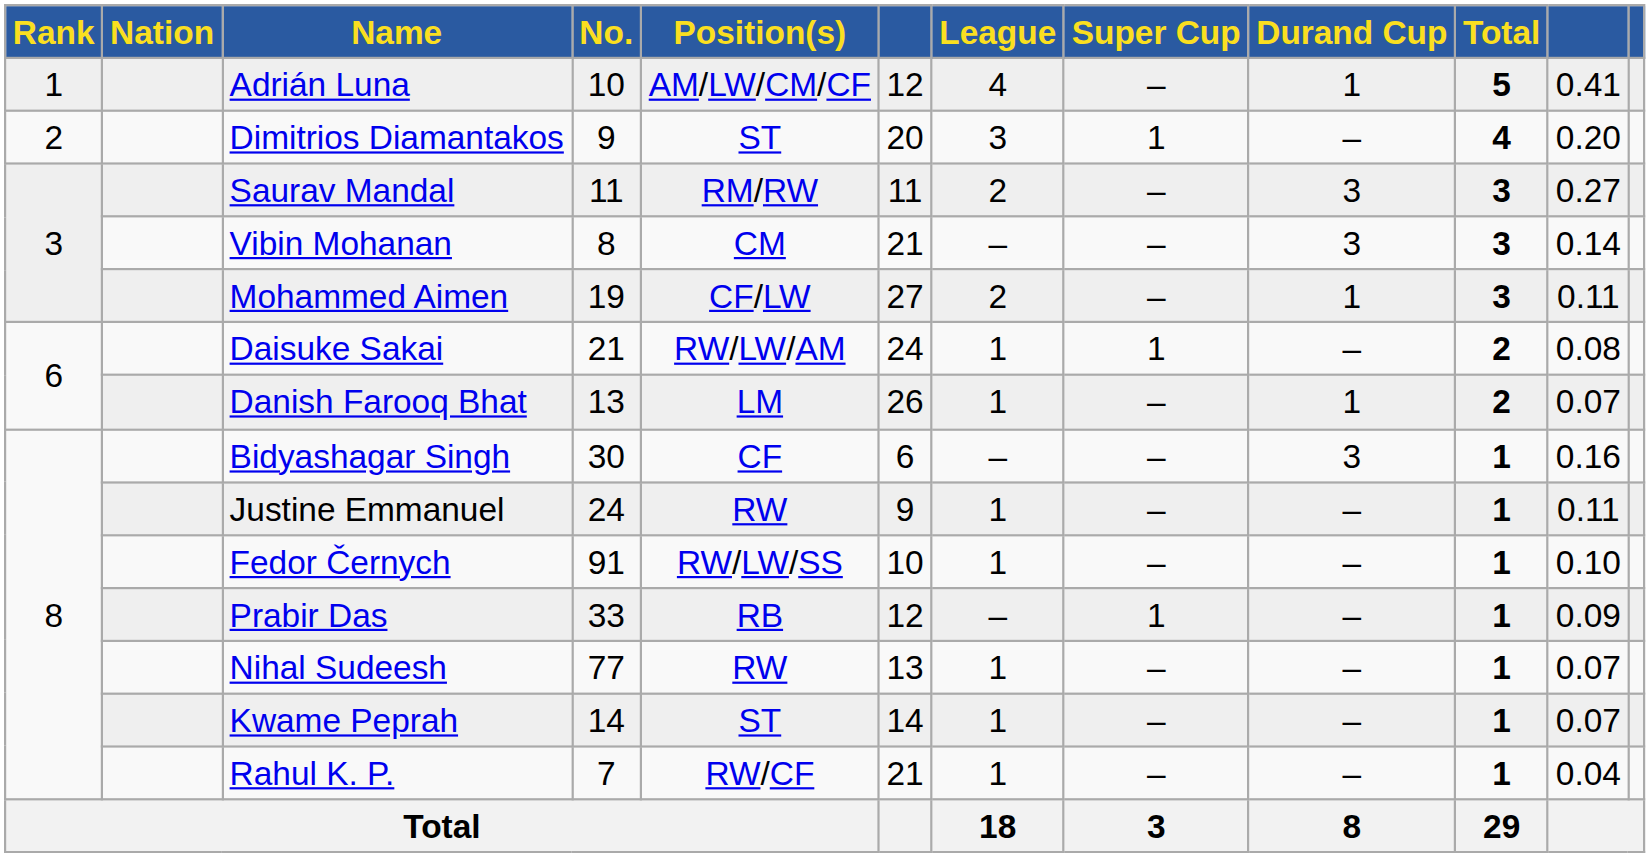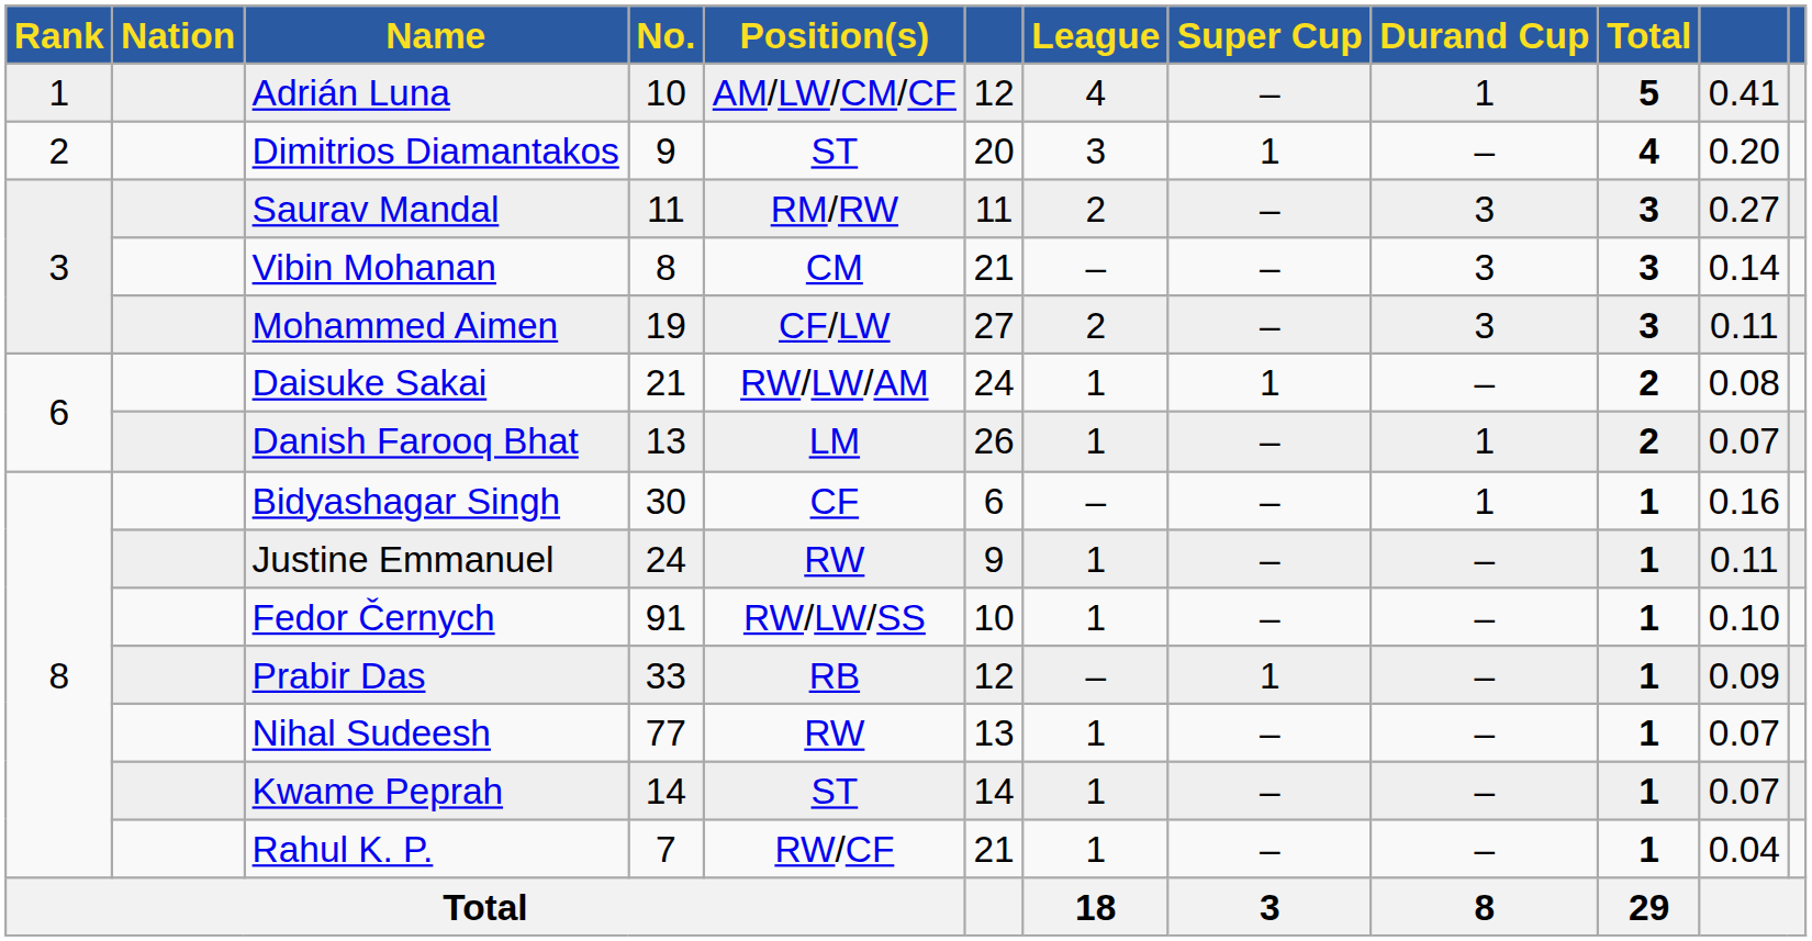 <table class="wikitable sortable" style="font-size: 95%; text-align: center;">
 <tr>
 <th style="background:#2A5AA1; color:#FADF20; text-align:center;">Rank</th>
 <th style="background:#2A5AA1; color:#FADF20; text-align:center;">Nation</th>
 <th style="background:#2A5AA1; color:#FADF20; text-align:center;">Name</th>
 <th style="background:#2A5AA1; color:#FADF20; text-align:center;">No.</th>
 <th style="background:#2A5AA1; color:#FADF20; text-align:center;">Position(s)</th>
 <th style="background:#2A5AA1; color:#FADF20; text-align:center;"></th>
 <th style="background:#2A5AA1; color:#FADF20; text-align:center;">League</th>
 <th style="background:#2A5AA1; color:#FADF20; text-align:center;">Super Cup</th>
 <th style="background:#2A5AA1; color:#FADF20; text-align:center;">Durand Cup</th>
 <th style="background:#2A5AA1; color:#FADF20; text-align:center;">Total</th>
 <th style="background:#2A5AA1; color:#FADF20; text-align:center;"></th>
 <th style="background:#2A5AA1; color:#FADF20; text-align:center;"></th>
 </tr>
 <tr bgcolor="#EFEFEF">
 <td rowspan="1">1</td>
 <td></td>
 <td style="text-align:left;"><a href='#'>Adrián Luna</a></td>
 <td>10</td>
 <td><a href='#'>AM</a>/<a href='#'>LW</a>/<a href='#'>CM</a>/<a href='#'>CF</a></td>
 <td>12</td>
 <td>4</td>
 <td>–</td>
 <td>1</td>
 <td><strong>5</strong></td>
 <td>0.41</td>
 <td></td>
 </tr>
 <tr>
 <td>2</td>
 <td></td>
 <td style="text-align:left;"><a href='#'>Dimitrios Diamantakos</a></td>
 <td>9</td>
 <td><a href='#'>ST</a></td>
 <td>20</td>
 <td>3</td>
 <td>1</td>
 <td>–</td>
 <td><strong>4</strong></td>
 <td>0.20</td>
 <td></td>
 </tr>
 <tr bgcolor="#EFEFEF">
 <td rowspan="3">3</td>
 <td></td>
 <td style="text-align:left;"><a href='#'>Saurav Mandal</a></td>
 <td>11</td>
 <td><a href='#'>RM</a>/<a href='#'>RW</a></td>
 <td>11</td>
 <td>2</td>
 <td>–</td>
 <td>3</td>
 <td><strong>3</strong></td>
 <td>0.27</td>
 <td></td>
 </tr>
 <tr>
 <td></td>
 <td style="text-align:left;"><a href='#'>Vibin Mohanan</a></td>
 <td>8</td>
 <td><a href='#'>CM</a></td>
 <td>21</td>
 <td>–</td>
 <td>–</td>
 <td>3</td>
 <td><strong>3</strong></td>
 <td>0.14</td>
 <td></td>
 </tr>
 <tr bgcolor="#EFEFEF">
 <td></td>
 <td style="text-align:left;"><a href='#'>Mohammed Aimen</a></td>
 <td>19</td>
 <td><a href='#'>CF</a>/<a href='#'>LW</a></td>
 <td>27</td>
 <td>2</td>
 <td>–</td>
-<td>1</td>
+<td>3</td>
 <td><strong>3</strong></td>
 <td>0.11</td>
 <td></td>
 </tr>
 <tr>
 <td rowspan="2">6</td>
 <td></td>
 <td style="text-align:left;"><a href='#'>Daisuke Sakai</a></td>
 <td>21</td>
 <td><a href='#'>RW</a>/<a href='#'>LW</a>/<a href='#'>AM</a></td>
 <td>24</td>
 <td>1</td>
 <td>1</td>
 <td>–</td>
 <td><strong>2</strong></td>
 <td>0.08</td>
 <td></td>
 </tr>
 <tr bgcolor="#EFEFEF">
 <td></td>
 <td style="text-align:left;"><a href='#'>Danish Farooq Bhat</a></td>
 <td>13</td>
 <td><a href='#'>LM</a></td>
 <td>26</td>
 <td>1</td>
 <td>–</td>
 <td>1</td>
 <td><strong>2</strong></td>
 <td>0.07</td>
 <td></td>
 </tr>
 <tr>
 <td rowspan="7">8</td>
 <td></td>
 <td style="text-align:left;"><a href='#'>Bidyashagar Singh</a></td>
 <td>30</td>
 <td><a href='#'>CF</a></td>
 <td>6</td>
 <td>–</td>
 <td>–</td>
-<td>3</td>
+<td>1</td>
 <td><strong>1</strong></td>
 <td>0.16</td>
 <td></td>
 </tr>
 <tr bgcolor="#EFEFEF">
 <td></td>
 <td style="text-align:left;">Justine Emmanuel</td>
 <td>24</td>
 <td><a href='#'>RW</a></td>
 <td>9</td>
 <td>1</td>
 <td>–</td>
 <td>–</td>
 <td><strong>1</strong></td>
 <td>0.11</td>
 <td></td>
 </tr>
 <tr>
 <td></td>
 <td style="text-align:left;"><a href='#'>Fedor Černych</a></td>
 <td>91</td>
 <td><a href='#'>RW</a>/<a href='#'>LW</a>/<a href='#'>SS</a></td>
 <td>10</td>
 <td>1</td>
 <td>–</td>
 <td>–</td>
 <td><strong>1</strong></td>
 <td>0.10</td>
 <td></td>
 </tr>
 <tr bgcolor="#EFEFEF">
 <td></td>
 <td style="text-align:left;"><a href='#'>Prabir Das</a></td>
 <td>33</td>
 <td><a href='#'>RB</a></td>
 <td>12</td>
 <td>–</td>
 <td>1</td>
 <td>–</td>
 <td><strong>1</strong></td>
 <td>0.09</td>
 <td></td>
 </tr>
 <tr>
 <td></td>
 <td style="text-align:left;"><a href='#'>Nihal Sudeesh</a></td>
 <td>77</td>
 <td><a href='#'>RW</a></td>
 <td>13</td>
 <td>1</td>
 <td>–</td>
 <td>–</td>
 <td><strong>1</strong></td>
 <td>0.07</td>
 <td></td>
 </tr>
 <tr bgcolor="#EFEFEF">
 <td></td>
 <td style="text-align:left;"><a href='#'>Kwame Peprah</a></td>
 <td>14</td>
 <td><a href='#'>ST</a></td>
 <td>14</td>
 <td>1</td>
 <td>–</td>
 <td>–</td>
 <td><strong>1</strong></td>
 <td>0.07</td>
 <td></td>
 </tr>
 <tr>
 <td></td>
 <td style="text-align:left;"><a href='#'>Rahul K. P.</a></td>
 <td>7</td>
 <td><a href='#'>RW</a>/<a href='#'>CF</a></td>
 <td>21</td>
 <td>1</td>
 <td>–</td>
 <td>–</td>
 <td><strong>1</strong></td>
 <td>0.04</td>
 <td></td>
 </tr>
 <tr>
 <th colspan="5">Total</th>
 <th></th>
 <th>18</th>
 <th>3</th>
 <th>8</th>
 <th>29</th>
 <th colspan="2"></th>
 </tr>
 </table>
